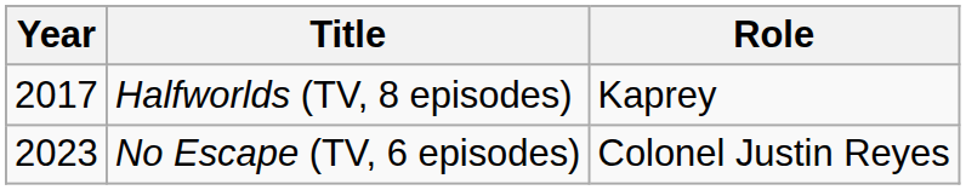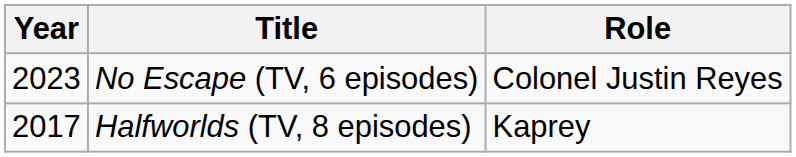 <table class="wikitable plainrowheaders sortable">
 <tr>
 <th>Year</th>
 <th>Title</th>
 <th Role>Role</th>
 </tr>
+<tr>
+<td>2023</td>
+<td><em>No Escape</em> (TV, 6 episodes)</td>
+<td>Colonel Justin Reyes</td>
+</tr>
 <tr 1994-98!! "ATBP:Awit, Titik at Bilang na Pambata"  (TV Children's Television Series Educational ) || Dr. Millares>
 <td>2017</td>
 <td><em>Halfworlds</em> (TV, 8 episodes)</td>
 <td>Kaprey</td>
 </tr>
-<tr>
-<td>2023</td>
-<td><em>No Escape</em> (TV, 6 episodes)</td>
-<td>Colonel Justin Reyes</td>
-</tr>
 </table>
